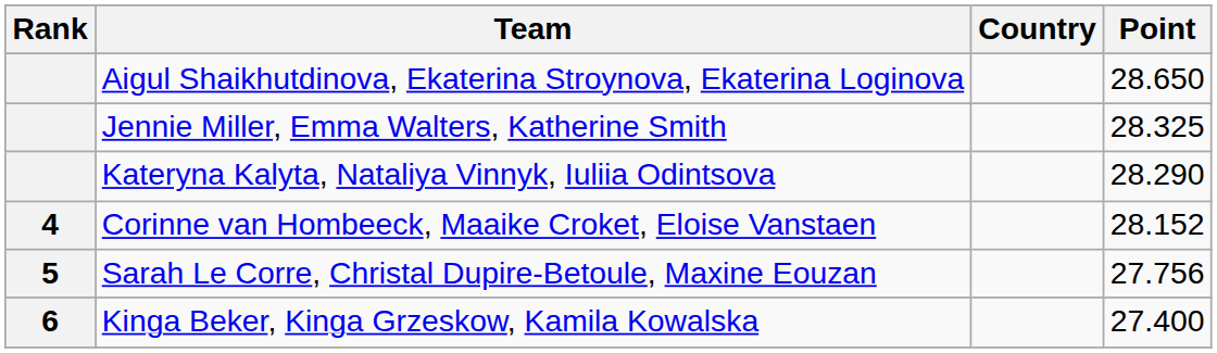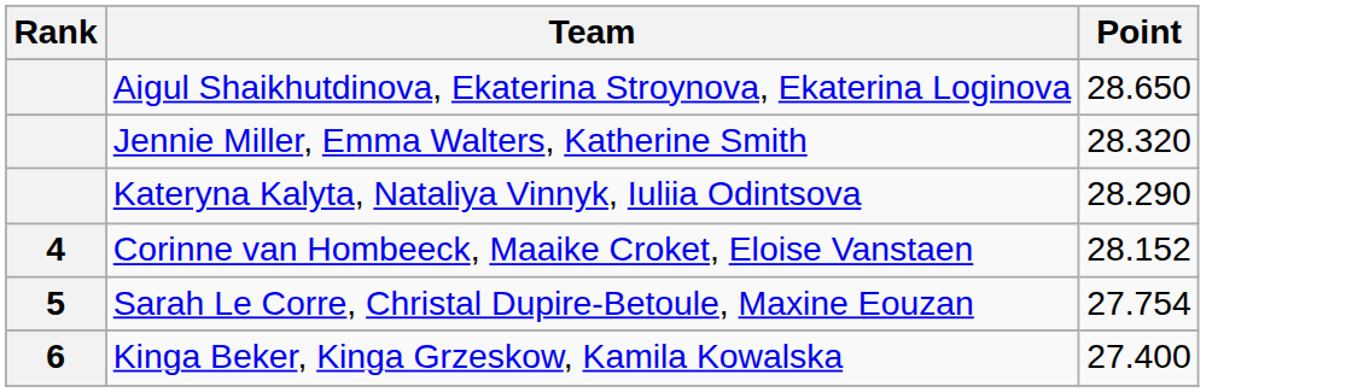 <table class="wikitable sortable">
 <tr>
 <th>Rank</th>
 <th>Team</th>
-<th>Country</th>
 <th>Point</th>
 </tr>
 <tr>
 <th></th>
 <td><a href='#'>Aigul Shaikhutdinova</a>, <a href='#'>Ekaterina Stroynova</a>, <a href='#'>Ekaterina Loginova</a></td>
-<td></td>
 <td>28.650</td>
 </tr>
 <tr>
 <th></th>
 <td><a href='#'>Jennie Miller</a>, <a href='#'>Emma Walters</a>, <a href='#'>Katherine Smith</a></td>
-<td></td>
-<td>28.325</td>
+<td>28.320</td>
 </tr>
 <tr>
 <th></th>
 <td><a href='#'>Kateryna Kalyta</a>, <a href='#'>Nataliya Vinnyk</a>, <a href='#'>Iuliia Odintsova</a></td>
-<td></td>
 <td>28.290</td>
 </tr>
 <tr>
 <th>4</th>
 <td><a href='#'>Corinne van Hombeeck</a>, <a href='#'>Maaike Croket</a>, <a href='#'>Eloise Vanstaen</a></td>
-<td></td>
 <td>28.152</td>
 </tr>
 <tr>
 <th>5</th>
 <td><a href='#'>Sarah Le Corre</a>, <a href='#'>Christal Dupire-Betoule</a>, <a href='#'>Maxine Eouzan</a></td>
-<td></td>
-<td>27.756</td>
+<td>27.754</td>
 </tr>
 <tr>
 <th>6</th>
 <td><a href='#'>Kinga Beker</a>, <a href='#'>Kinga Grzeskow</a>, <a href='#'>Kamila Kowalska</a></td>
-<td></td>
 <td>27.400</td>
 </tr>
 </table>
